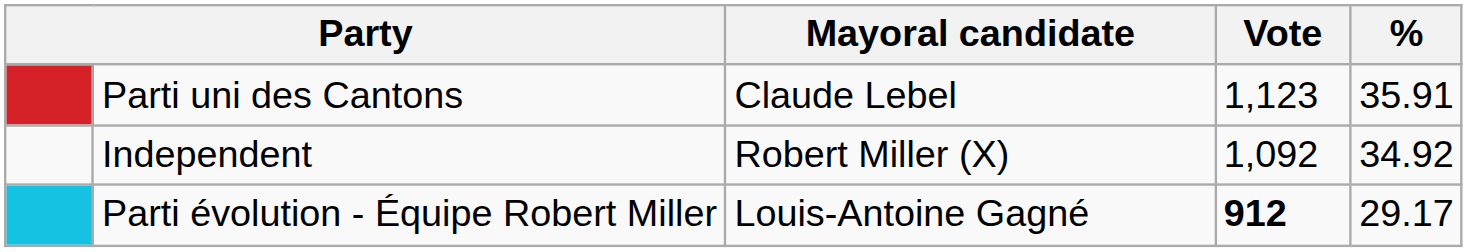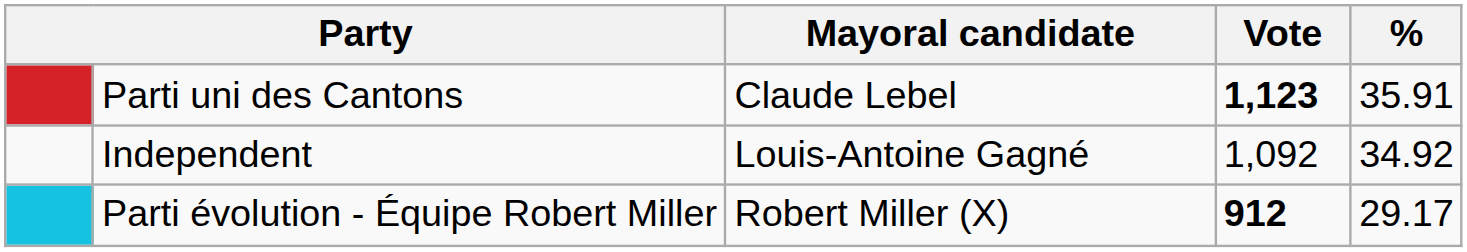 <table class="wikitable">
 <tr>
 <th bgcolor="#DDDDFF" width="230px" colspan="2">Party</th>
 <th bgcolor="#DDDDFF" width="200px">Mayoral candidate</th>
 <th bgcolor="#DDDDFF" width="50px">Vote</th>
 <th bgcolor="#DDDDFF" width="30px">%</th>
 </tr>
 <tr>
 <td bgcolor=#D62128 width="30px"> </td>
 <td>Parti uni des Cantons</td>
 <td>Claude Lebel</td>
-<td>1,123</td>
+<td><strong>1,123</strong></td>
 <td>35.91</td>
 </tr>
 <tr>
 <td> </td>
 <td>Independent</td>
-<td>Robert Miller (X)</td>
+<td>Louis-Antoine Gagné</td>
 <td>1,092</td>
 <td>34.92</td>
 </tr>
 <tr>
 <td bgcolor=#16C2E1 width="30px"> </td>
 <td>Parti évolution - Équipe Robert Miller</td>
-<td>Louis-Antoine Gagné</td>
+<td>Robert Miller (X)</td>
 <td><strong>912</strong></td>
 <td>29.17</td>
 </tr>
 </table>
